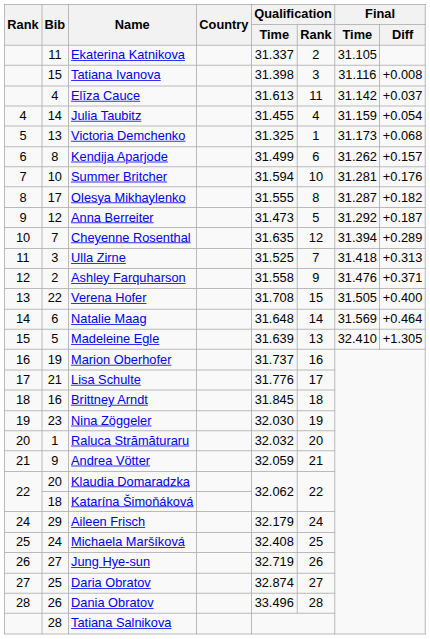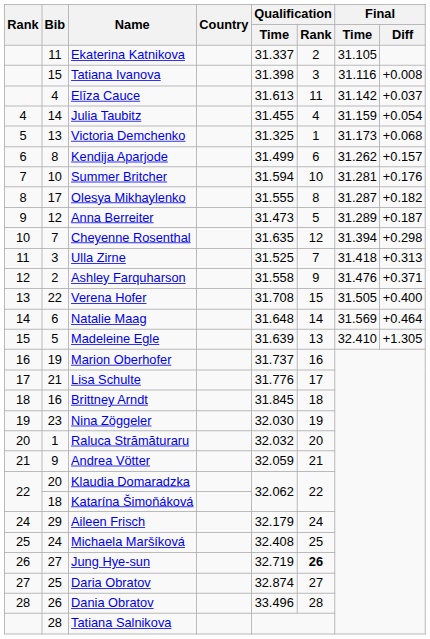 <table class="wikitable sortable" style="text-align:center">
 <tr>
 <th rowspan=2>Rank</th>
 <th rowspan=2>Bib</th>
 <th rowspan=2>Name</th>
 <th rowspan=2>Country</th>
 <th colspan=2>Qualification</th>
 <th colspan=2>Final</th>
 </tr>
 <tr>
 <th>Time</th>
 <th>Rank</th>
 <th>Time</th>
 <th>Diff</th>
 </tr>
 <tr>
 <td></td>
 <td>11</td>
 <td align=left><a href='#'>Ekaterina Katnikova</a></td>
 <td align=left></td>
 <td>31.337</td>
 <td>2</td>
 <td>31.105</td>
 <td></td>
 </tr>
 <tr>
 <td></td>
 <td>15</td>
 <td align=left><a href='#'>Tatiana Ivanova</a></td>
 <td align=left></td>
 <td>31.398</td>
 <td>3</td>
 <td>31.116</td>
 <td>+0.008</td>
 </tr>
 <tr>
 <td></td>
 <td>4</td>
 <td align=left><a href='#'>Elīza Cauce</a></td>
 <td align=left></td>
 <td>31.613</td>
 <td>11</td>
 <td>31.142</td>
 <td>+0.037</td>
 </tr>
 <tr>
 <td>4</td>
 <td>14</td>
 <td align=left><a href='#'>Julia Taubitz</a></td>
 <td align=left></td>
 <td>31.455</td>
 <td>4</td>
 <td>31.159</td>
 <td>+0.054</td>
 </tr>
 <tr>
 <td>5</td>
 <td>13</td>
 <td align=left><a href='#'>Victoria Demchenko</a></td>
 <td align=left></td>
 <td>31.325</td>
 <td>1</td>
 <td>31.173</td>
 <td>+0.068</td>
 </tr>
 <tr>
 <td>6</td>
 <td>8</td>
 <td align=left><a href='#'>Kendija Aparjode</a></td>
 <td align=left></td>
 <td>31.499</td>
 <td>6</td>
 <td>31.262</td>
 <td>+0.157</td>
 </tr>
 <tr>
 <td>7</td>
 <td>10</td>
 <td align=left><a href='#'>Summer Britcher</a></td>
 <td align=left></td>
 <td>31.594</td>
 <td>10</td>
 <td>31.281</td>
 <td>+0.176</td>
 </tr>
 <tr>
 <td>8</td>
 <td>17</td>
 <td align=left><a href='#'>Olesya Mikhaylenko</a></td>
 <td align=left></td>
 <td>31.555</td>
 <td>8</td>
 <td>31.287</td>
 <td>+0.182</td>
 </tr>
 <tr>
 <td>9</td>
 <td>12</td>
 <td align=left><a href='#'>Anna Berreiter</a></td>
 <td align=left></td>
 <td>31.473</td>
 <td>5</td>
-<td>31.292</td>
+<td>31.289</td>
 <td>+0.187</td>
 </tr>
 <tr>
 <td>10</td>
 <td>7</td>
 <td align=left><a href='#'>Cheyenne Rosenthal</a></td>
 <td align=left></td>
 <td>31.635</td>
 <td>12</td>
 <td>31.394</td>
-<td>+0.289</td>
+<td>+0.298</td>
 </tr>
 <tr>
 <td>11</td>
 <td>3</td>
 <td align=left><a href='#'>Ulla Zirne</a></td>
 <td align=left></td>
 <td>31.525</td>
 <td>7</td>
 <td>31.418</td>
 <td>+0.313</td>
 </tr>
 <tr>
 <td>12</td>
 <td>2</td>
 <td align=left><a href='#'>Ashley Farquharson</a></td>
 <td align=left></td>
 <td>31.558</td>
 <td>9</td>
 <td>31.476</td>
 <td>+0.371</td>
 </tr>
 <tr>
 <td>13</td>
 <td>22</td>
 <td align=left><a href='#'>Verena Hofer</a></td>
 <td align=left></td>
 <td>31.708</td>
 <td>15</td>
 <td>31.505</td>
 <td>+0.400</td>
 </tr>
 <tr>
 <td>14</td>
 <td>6</td>
 <td align=left><a href='#'>Natalie Maag</a></td>
 <td align=left></td>
 <td>31.648</td>
 <td>14</td>
 <td>31.569</td>
 <td>+0.464</td>
 </tr>
 <tr>
 <td>15</td>
 <td>5</td>
 <td align=left><a href='#'>Madeleine Egle</a></td>
 <td align=left></td>
 <td>31.639</td>
 <td>13</td>
 <td>32.410</td>
 <td>+1.305</td>
 </tr>
 <tr>
 <td>16</td>
 <td>19</td>
 <td align=left><a href='#'>Marion Oberhofer</a></td>
 <td align=left></td>
 <td>31.737</td>
 <td>16</td>
 <td colspan=2 rowspan=14></td>
 </tr>
 <tr>
 <td>17</td>
 <td>21</td>
 <td align=left><a href='#'>Lisa Schulte</a></td>
 <td align=left></td>
 <td>31.776</td>
 <td>17</td>
 </tr>
 <tr>
 <td>18</td>
 <td>16</td>
 <td align=left><a href='#'>Brittney Arndt</a></td>
 <td align=left></td>
 <td>31.845</td>
 <td>18</td>
 </tr>
 <tr>
 <td>19</td>
 <td>23</td>
 <td align=left><a href='#'>Nina Zöggeler</a></td>
 <td align=left></td>
 <td>32.030</td>
 <td>19</td>
 </tr>
 <tr>
 <td>20</td>
 <td>1</td>
 <td align=left><a href='#'>Raluca Strămăturaru</a></td>
 <td align=left></td>
 <td>32.032</td>
 <td>20</td>
 </tr>
 <tr>
 <td>21</td>
 <td>9</td>
 <td align=left><a href='#'>Andrea Vötter</a></td>
 <td align=left></td>
 <td>32.059</td>
 <td>21</td>
 </tr>
 <tr>
 <td rowspan=2>22</td>
 <td>20</td>
 <td align=left><a href='#'>Klaudia Domaradzka</a></td>
 <td align=left></td>
 <td rowspan=2>32.062</td>
 <td rowspan=2>22</td>
 </tr>
 <tr>
 <td>18</td>
 <td align=left><a href='#'>Katarína Šimoňáková</a></td>
 <td align=left></td>
 </tr>
 <tr>
 <td>24</td>
 <td>29</td>
 <td align=left><a href='#'>Aileen Frisch</a></td>
 <td align=left></td>
 <td>32.179</td>
 <td>24</td>
 </tr>
 <tr>
 <td>25</td>
 <td>24</td>
 <td align=left><a href='#'>Michaela Maršíková</a></td>
 <td align=left></td>
 <td>32.408</td>
 <td>25</td>
 </tr>
 <tr>
 <td>26</td>
 <td>27</td>
 <td align=left><a href='#'>Jung Hye-sun</a></td>
 <td align=left></td>
 <td>32.719</td>
-<td>26</td>
+<td><strong>26</strong></td>
 </tr>
 <tr>
 <td>27</td>
 <td>25</td>
 <td align=left><a href='#'>Daria Obratov</a></td>
 <td align=left></td>
 <td>32.874</td>
 <td>27</td>
 </tr>
 <tr>
 <td>28</td>
 <td>26</td>
 <td align=left><a href='#'>Dania Obratov</a></td>
 <td align=left></td>
 <td>33.496</td>
 <td>28</td>
 </tr>
 <tr>
 <td></td>
 <td>28</td>
 <td align=left><a href='#'>Tatiana Salnikova</a></td>
 <td align=left></td>
 <td colspan=2></td>
 </tr>
 </table>
